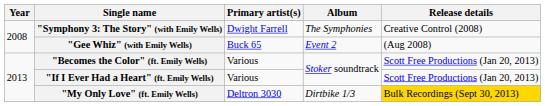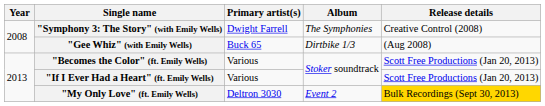 <table class="wikitable plainrowheaders" style="text-align:left;">
 <tr>
 <th scope="col" style="width:2.5em;">Year</th>
 <th scope="col">Single name</th>
 <th scope="col">Primary artist(s)</th>
 <th scope="col">Album</th>
 <th scope="col">Release details</th>
 </tr>
 <tr>
 <td rowspan="2">2008</td>
 <th scope="row">"Symphony 3: The Story" <small>(with Emily Wells)</small></th>
 <td><a href='#'>Dwight Farrell</a></td>
 <td><em>The Symphonies</em></td>
 <td align=left>Creative Control (2008)</td>
 </tr>
 <tr>
 <th scope="row">"Gee Whiz" <small>(with Emily Wells)</small></th>
 <td><a href='#'>Buck 65</a></td>
-<td><em><a href='#'>Event 2</a></em></td>
+<td><em>Dirtbike 1/3</em></td>
 <td align=left>(Aug 2008)</td>
 </tr>
 <tr>
 <td rowspan="3">2013</td>
 <th scope="row">"Becomes the Color" <small>(ft. Emily Wells)</small></th>
 <td>Various</td>
 <td rowspan="2"><em><a href='#'>Stoker</a></em> soundtrack</td>
 <td align=left><a href='#'>Scott Free Productions</a> (Jan 20, 2013)</td>
 </tr>
 <tr>
 <th scope="row">"If I Ever Had a Heart" <small>(ft. Emily Wells)</small></th>
 <td>Various</td>
 <td align=left><a href='#'>Scott Free Productions</a> (Jan 20, 2013)</td>
 </tr>
 <tr>
 <th scope="row">"My Only Love" <small>(ft. Emily Wells)</small></th>
 <td><a href='#'>Deltron 3030</a></td>
-<td><em>Dirtbike 1/3</em></td>
+<td><em><a href='#'>Event 2</a></em></td>
 <td align=left style="background: gold;">Bulk Recordings (Sept 30, 2013)</td>
 </tr>
 </table>
